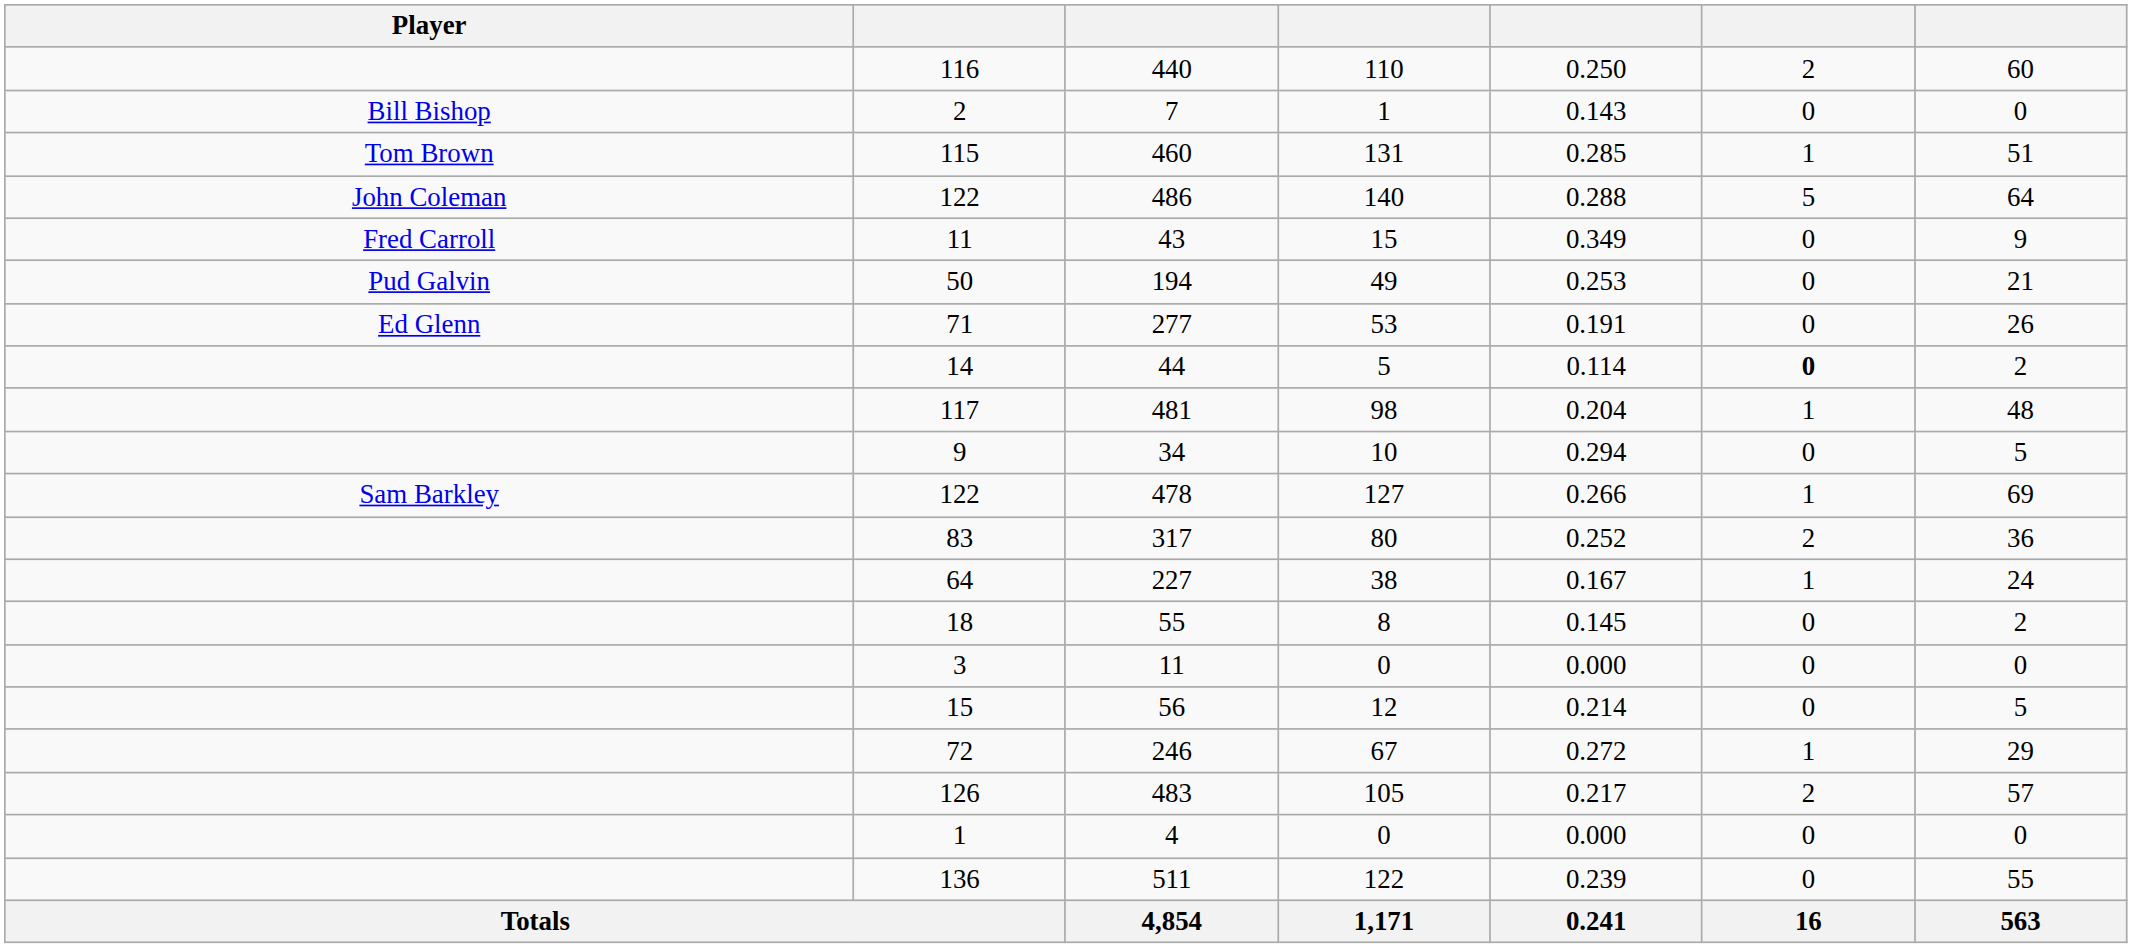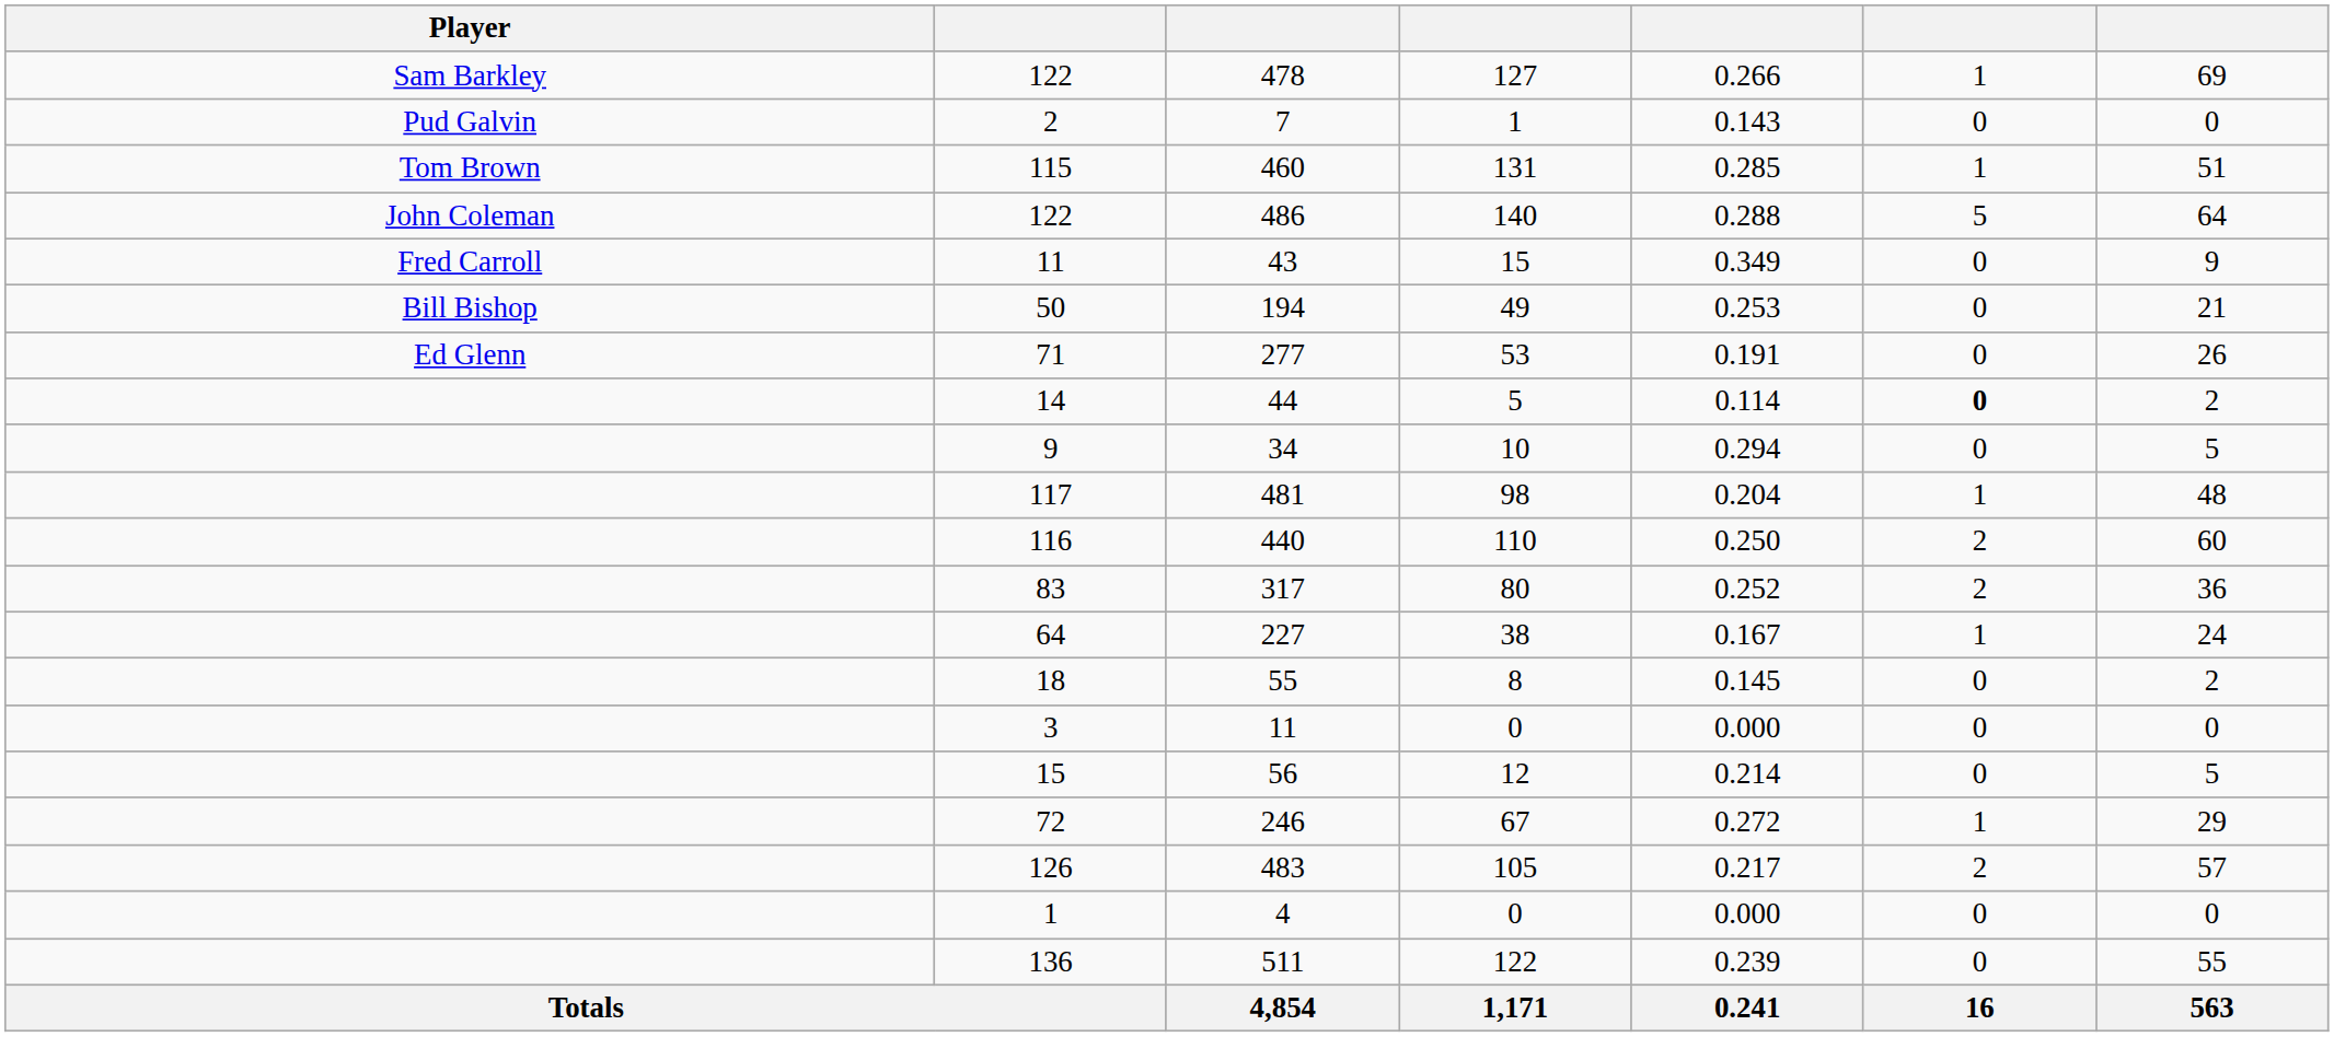 <table class="wikitable sortable" style="text-align:center;" width="100%">
 <tr>
 <th width="40%">Player</th>
 <th width="10%"></th>
 <th width="10%"></th>
 <th width="10%"></th>
 <th width="10%"></th>
 <th width="10%"></th>
 <th width="10%"></th>
 </tr>
 <tr>
-<td></td>
-<td>116</td>
-<td>440</td>
-<td>110</td>
-<td>0.250</td>
-<td>2</td>
-<td>60</td>
+<td><a href='#'>Sam Barkley</a></td>
+<td>122</td>
+<td>478</td>
+<td>127</td>
+<td>0.266</td>
+<td>1</td>
+<td>69</td>
 </tr>
 <tr>
-<td><a href='#'>Bill Bishop</a></td>
+<td><a href='#'>Pud Galvin</a></td>
 <td>2</td>
 <td>7</td>
 <td>1</td>
 <td>0.143</td>
 <td>0</td>
 <td>0</td>
 </tr>
 <tr>
 <td><a href='#'>Tom Brown</a></td>
 <td>115</td>
 <td>460</td>
 <td>131</td>
 <td>0.285</td>
 <td>1</td>
 <td>51</td>
 </tr>
 <tr>
 <td><a href='#'>John Coleman</a></td>
 <td>122</td>
 <td>486</td>
 <td>140</td>
 <td>0.288</td>
 <td>5</td>
 <td>64</td>
 </tr>
 <tr>
 <td><a href='#'>Fred Carroll</a></td>
 <td>11</td>
 <td>43</td>
 <td>15</td>
 <td>0.349</td>
 <td>0</td>
 <td>9</td>
 </tr>
 <tr>
-<td><a href='#'>Pud Galvin</a></td>
+<td><a href='#'>Bill Bishop</a></td>
 <td>50</td>
 <td>194</td>
 <td>49</td>
 <td>0.253</td>
 <td>0</td>
 <td>21</td>
 </tr>
 <tr>
 <td><a href='#'>Ed Glenn</a></td>
 <td>71</td>
 <td>277</td>
 <td>53</td>
 <td>0.191</td>
 <td>0</td>
 <td>26</td>
 </tr>
 <tr>
 <td></td>
 <td>14</td>
 <td>44</td>
 <td>5</td>
 <td>0.114</td>
 <td><strong>0</strong></td>
 <td>2</td>
 </tr>
 <tr>
 <td></td>
+<td>9</td>
+<td>34</td>
+<td>10</td>
+<td>0.294</td>
+<td>0</td>
+<td>5</td>
+</tr>
+<tr>
+<td></td>
 <td>117</td>
 <td>481</td>
 <td>98</td>
 <td>0.204</td>
 <td>1</td>
 <td>48</td>
 </tr>
 <tr>
 <td></td>
-<td>9</td>
-<td>34</td>
-<td>10</td>
-<td>0.294</td>
-<td>0</td>
-<td>5</td>
-</tr>
-<tr>
-<td><a href='#'>Sam Barkley</a></td>
-<td>122</td>
-<td>478</td>
-<td>127</td>
-<td>0.266</td>
-<td>1</td>
-<td>69</td>
+<td>116</td>
+<td>440</td>
+<td>110</td>
+<td>0.250</td>
+<td>2</td>
+<td>60</td>
 </tr>
 <tr>
 <td></td>
 <td>83</td>
 <td>317</td>
 <td>80</td>
 <td>0.252</td>
 <td>2</td>
 <td>36</td>
 </tr>
 <tr>
 <td></td>
 <td>64</td>
 <td>227</td>
 <td>38</td>
 <td>0.167</td>
 <td>1</td>
 <td>24</td>
 </tr>
 <tr>
 <td></td>
 <td>18</td>
 <td>55</td>
 <td>8</td>
 <td>0.145</td>
 <td>0</td>
 <td>2</td>
 </tr>
 <tr>
 <td></td>
 <td>3</td>
 <td>11</td>
 <td>0</td>
 <td>0.000</td>
 <td>0</td>
 <td>0</td>
 </tr>
 <tr>
 <td></td>
 <td>15</td>
 <td>56</td>
 <td>12</td>
 <td>0.214</td>
 <td>0</td>
 <td>5</td>
 </tr>
 <tr>
 <td></td>
 <td>72</td>
 <td>246</td>
 <td>67</td>
 <td>0.272</td>
 <td>1</td>
 <td>29</td>
 </tr>
 <tr>
 <td></td>
 <td>126</td>
 <td>483</td>
 <td>105</td>
 <td>0.217</td>
 <td>2</td>
 <td>57</td>
 </tr>
 <tr>
 <td></td>
 <td>1</td>
 <td>4</td>
 <td>0</td>
 <td>0.000</td>
 <td>0</td>
 <td>0</td>
 </tr>
 <tr>
 <td></td>
 <td>136</td>
 <td>511</td>
 <td>122</td>
 <td>0.239</td>
 <td>0</td>
 <td>55</td>
 </tr>
 <tr class="sortbottom">
 <th colspan=2>Totals</th>
 <th>4,854</th>
 <th>1,171</th>
 <th>0.241</th>
 <th>16</th>
 <th>563</th>
 </tr>
 </table>
